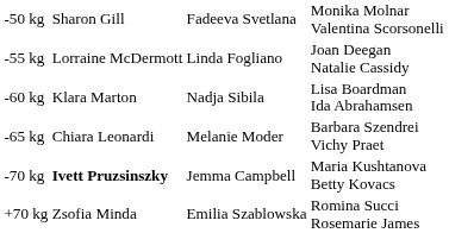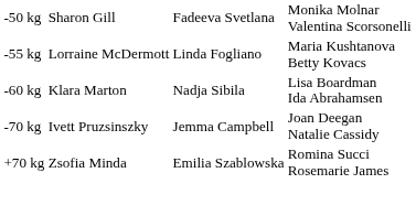 <table>
 <tr>
 <td>-50 kg</td>
 <td>Sharon Gill </td>
 <td>Fadeeva Svetlana </td>
 <td>Monika Molnar <br>Valentina Scorsonelli </td>
 </tr>
 <tr>
 <td>-55 kg</td>
 <td>Lorraine McDermott </td>
 <td>Linda Fogliano </td>
-<td>Joan Deegan <br>Natalie Cassidy </td>
+<td>Maria Kushtanova <br>Betty Kovacs </td>
 </tr>
 <tr>
 <td>-60 kg</td>
 <td>Klara Marton </td>
 <td>Nadja Sibila </td>
 <td>Lisa Boardman <br>Ida Abrahamsen </td>
 </tr>
 <tr>
-<td>-65 kg</td>
-<td>Chiara Leonardi </td>
-<td>Melanie Moder </td>
-<td>Barbara Szendrei <br>Vichy Praet </td>
-</tr>
-<tr>
 <td>-70 kg</td>
-<td><strong>Ivett Pruzsinszky </strong></td>
+<td>Ivett Pruzsinszky </td>
 <td>Jemma Campbell </td>
-<td>Maria Kushtanova <br>Betty Kovacs </td>
+<td>Joan Deegan <br>Natalie Cassidy </td>
 </tr>
 <tr>
 <td>+70 kg</td>
 <td>Zsofia Minda </td>
 <td>Emilia Szablowska </td>
 <td>Romina Succi <br>Rosemarie James </td>
 </tr>
 <tr>
 </tr>
 </table>
